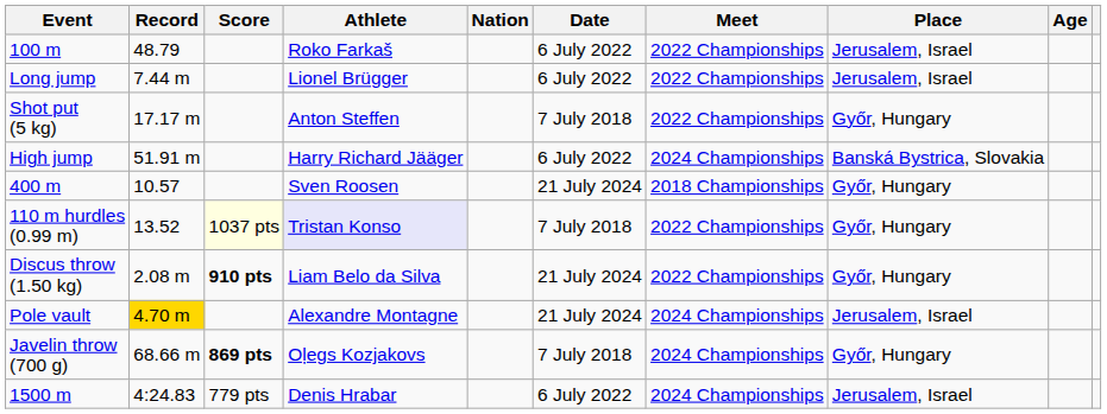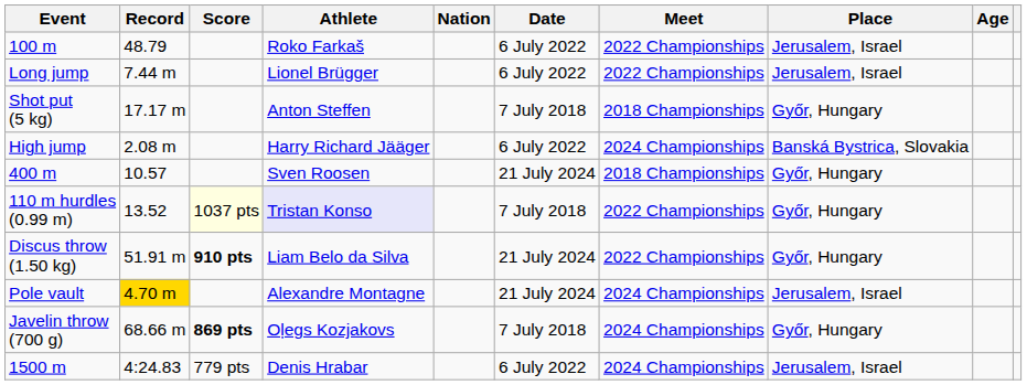 <table class="wikitable" style="font-size:95%">
 <tr>
 <th>Event</th>
 <th>Record</th>
 <th>Score</th>
 <th>Athlete</th>
 <th>Nation</th>
 <th>Date</th>
 <th>Meet</th>
 <th>Place</th>
 <th>Age</th>
 <th></th>
 </tr>
 <tr>
 <td><a href='#'>100 m</a></td>
 <td>48.79</td>
 <td></td>
 <td><a href='#'>Roko Farkaš</a></td>
 <td></td>
 <td>6 July 2022</td>
 <td><a href='#'>2022 Championships</a></td>
 <td><a href='#'>Jerusalem</a>, Israel</td>
 <td></td>
 <td></td>
 </tr>
 <tr>
 <td><a href='#'>Long jump</a></td>
 <td>7.44 m</td>
 <td></td>
 <td><a href='#'>Lionel Brügger</a></td>
 <td></td>
 <td>6 July 2022</td>
 <td><a href='#'>2022 Championships</a></td>
 <td><a href='#'>Jerusalem</a>, Israel</td>
 <td></td>
 <td></td>
 </tr>
 <tr>
 <td><a href='#'>Shot put</a><br>(5 kg)</td>
 <td>17.17 m</td>
 <td></td>
 <td><a href='#'>Anton Steffen</a></td>
 <td></td>
 <td>7 July 2018</td>
-<td><a href='#'>2022 Championships</a></td>
+<td><a href='#'>2018 Championships</a></td>
 <td><a href='#'>Győr</a>, Hungary</td>
 <td></td>
 <td></td>
 </tr>
 <tr>
 <td><a href='#'>High jump</a></td>
-<td>51.91 m</td>
+<td>2.08 m</td>
 <td></td>
 <td><a href='#'>Harry Richard Jääger</a></td>
 <td></td>
 <td>6 July 2022</td>
 <td><a href='#'>2024 Championships</a></td>
 <td><a href='#'>Banská Bystrica</a>, Slovakia</td>
 <td></td>
 <td></td>
 </tr>
 <tr>
 <td><a href='#'>400 m</a></td>
 <td>10.57</td>
 <td></td>
 <td><a href='#'>Sven Roosen</a></td>
 <td></td>
 <td>21 July 2024</td>
 <td><a href='#'>2018 Championships</a></td>
 <td><a href='#'>Győr</a>, Hungary</td>
 <td></td>
 <td></td>
 </tr>
 <tr>
 <td><a href='#'>110 m hurdles</a><br>(0.99 m)</td>
 <td>13.52 </td>
 <td style="background: lightyellow;">1037 pts</td>
 <td style="background: lavender;"><a href='#'>Tristan Konso</a></td>
 <td></td>
 <td>7 July 2018</td>
 <td><a href='#'>2022 Championships</a></td>
 <td><a href='#'>Győr</a>, Hungary</td>
 <td></td>
 <td></td>
 </tr>
 <tr>
 <td><a href='#'>Discus throw</a><br>(1.50 kg)</td>
-<td>2.08 m</td>
+<td>51.91 m</td>
 <td><strong>910 pts</strong></td>
 <td><a href='#'>Liam Belo da Silva</a></td>
 <td></td>
 <td>21 July 2024</td>
 <td><a href='#'>2022 Championships</a></td>
 <td><a href='#'>Győr</a>, Hungary</td>
 <td></td>
 <td></td>
 </tr>
 <tr>
 <td><a href='#'>Pole vault</a></td>
 <td style="background: gold;">4.70 m</td>
 <td></td>
 <td><a href='#'>Alexandre Montagne</a></td>
 <td></td>
 <td>21 July 2024</td>
 <td><a href='#'>2024 Championships</a></td>
 <td><a href='#'>Jerusalem</a>, Israel</td>
 <td></td>
 <td></td>
 </tr>
 <tr>
 <td><a href='#'>Javelin throw</a><br>(700 g)</td>
 <td>68.66 m</td>
 <td><strong>869 pts</strong></td>
 <td><a href='#'>Oļegs Kozjakovs</a></td>
 <td></td>
 <td>7 July 2018</td>
 <td><a href='#'>2024 Championships</a></td>
 <td><a href='#'>Győr</a>, Hungary</td>
 <td></td>
 <td></td>
 </tr>
 <tr>
 <td><a href='#'>1500 m</a></td>
 <td>4:24.83</td>
 <td>779 pts</td>
 <td><a href='#'>Denis Hrabar</a></td>
 <td></td>
 <td>6 July 2022</td>
 <td><a href='#'>2024 Championships</a></td>
 <td><a href='#'>Jerusalem</a>, Israel</td>
 <td></td>
 <td></td>
 </tr>
 </table>
